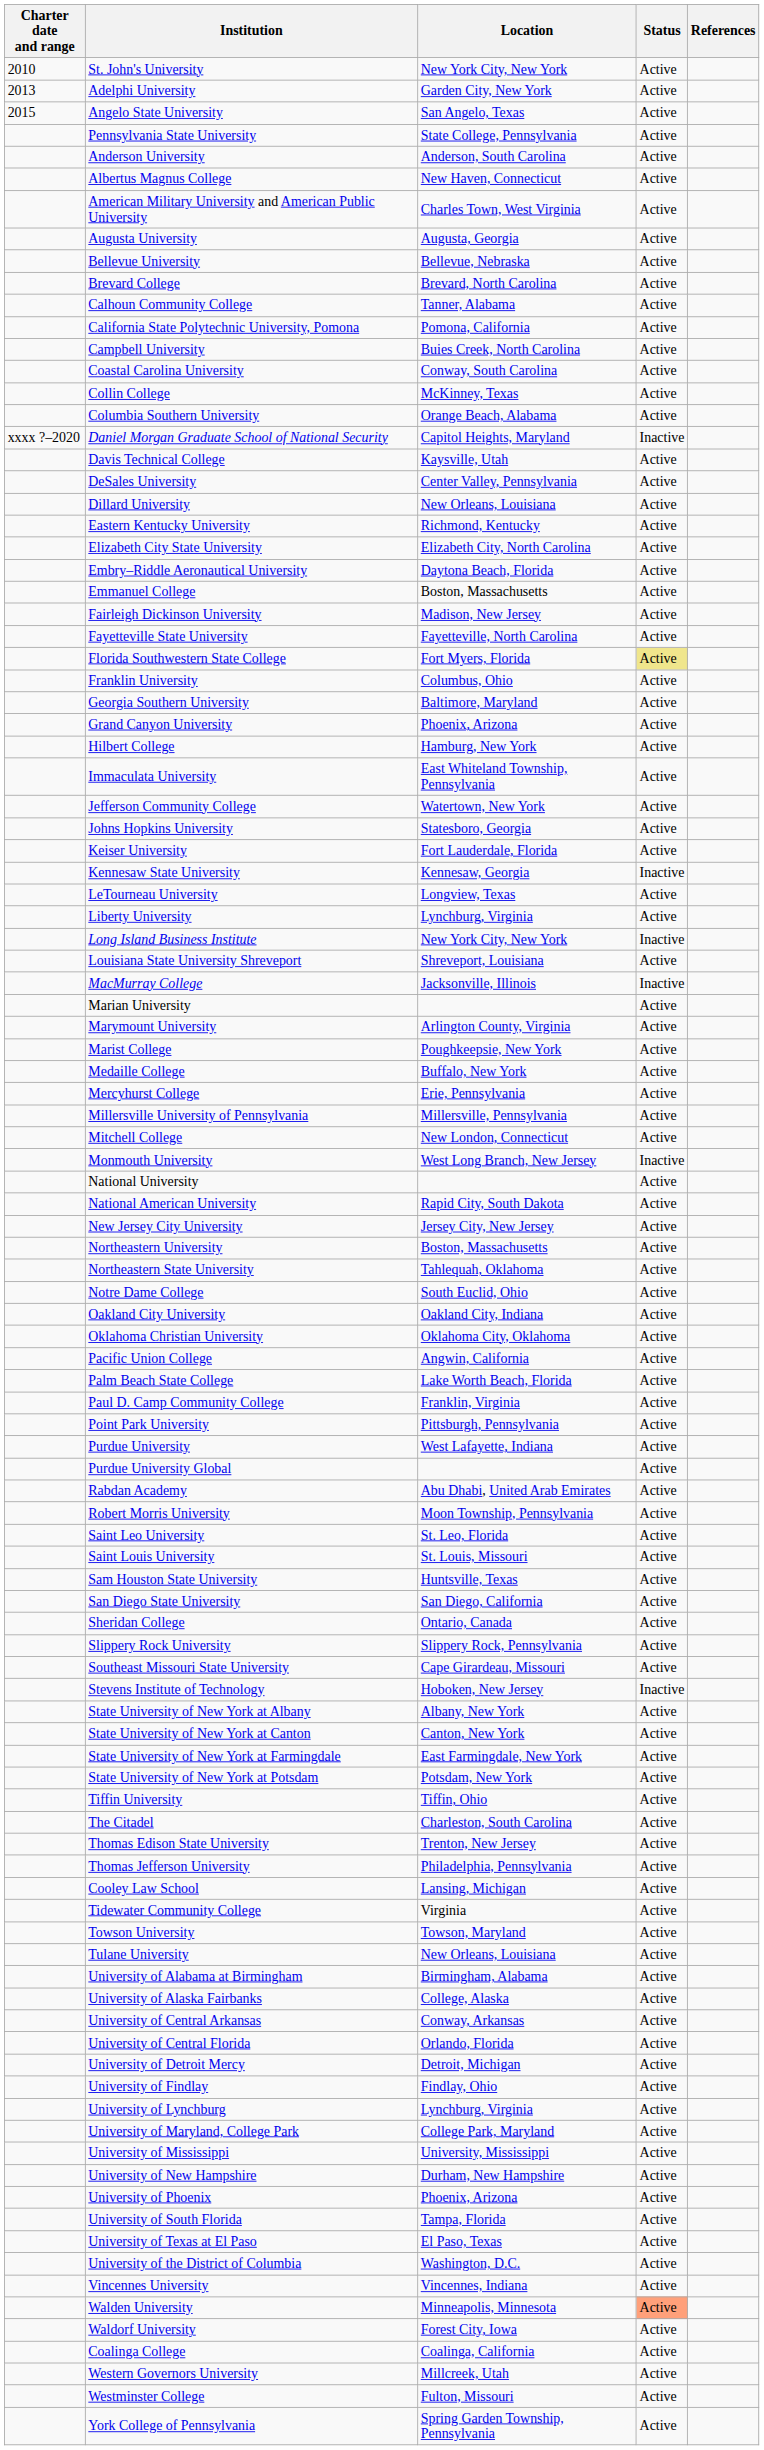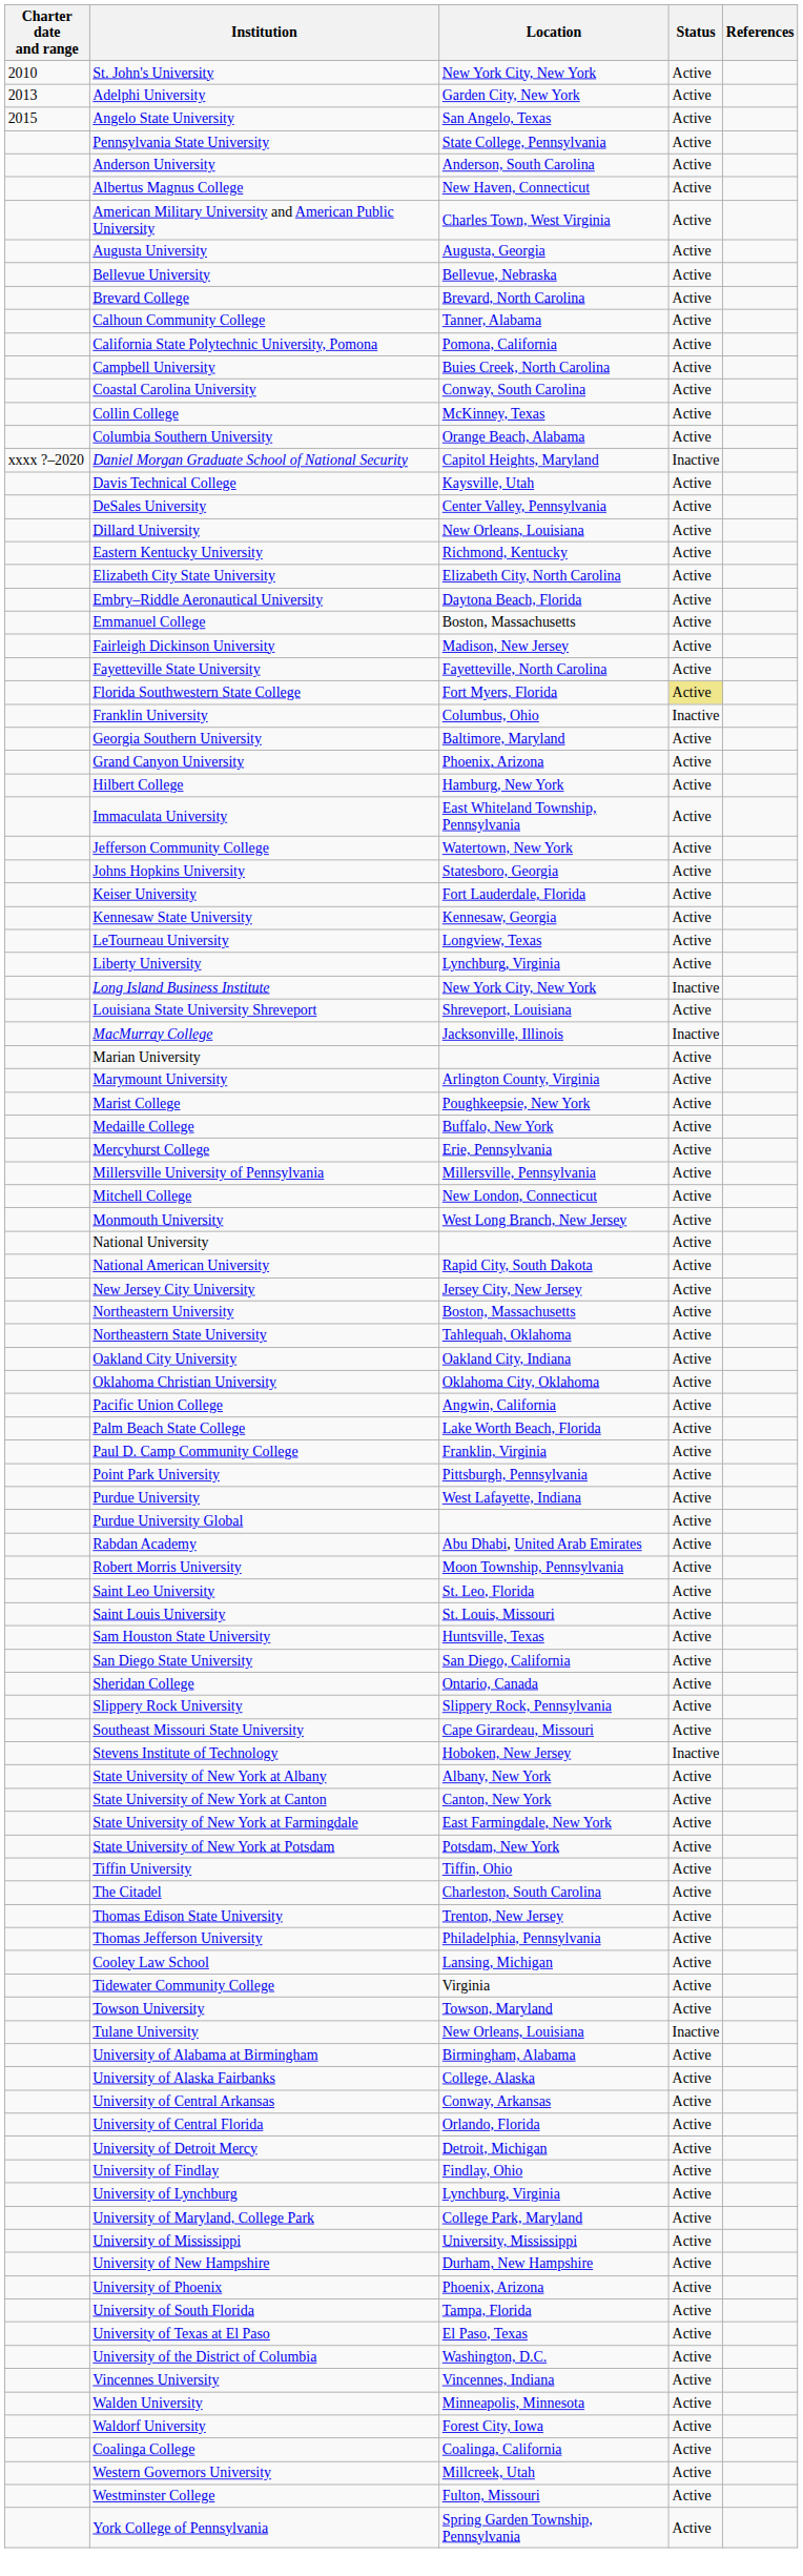 <table class="wikitable">
 <tr>
 <th>Charter date<br>and range</th>
 <th>Institution</th>
 <th>Location</th>
 <th>Status</th>
 <th>References</th>
 </tr>
 <tr>
 <td>2010</td>
 <td><a href='#'>St. John's University</a></td>
 <td><a href='#'>New York City, New York</a></td>
 <td>Active</td>
 <td></td>
 </tr>
 <tr>
 <td>2013</td>
 <td><a href='#'>Adelphi University</a></td>
 <td><a href='#'>Garden City, New York</a></td>
 <td>Active</td>
 <td></td>
 </tr>
 <tr>
 <td>2015</td>
 <td><a href='#'>Angelo State University</a></td>
 <td><a href='#'>San Angelo, Texas</a></td>
 <td>Active</td>
 <td></td>
 </tr>
 <tr>
 <td></td>
 <td><a href='#'>Pennsylvania State University</a></td>
 <td><a href='#'>State College, Pennsylvania</a></td>
 <td>Active</td>
 <td></td>
 </tr>
 <tr>
 <td></td>
 <td><a href='#'>Anderson University</a></td>
 <td><a href='#'>Anderson, South Carolina</a></td>
 <td>Active</td>
 <td></td>
 </tr>
 <tr>
 <td></td>
 <td><a href='#'>Albertus Magnus College</a></td>
 <td><a href='#'>New Haven, Connecticut</a></td>
 <td>Active</td>
 <td></td>
 </tr>
 <tr>
 <td></td>
 <td><a href='#'>American Military University</a> and <a href='#'>American Public University</a></td>
 <td><a href='#'>Charles Town, West Virginia</a></td>
 <td>Active</td>
 <td></td>
 </tr>
 <tr>
 <td></td>
 <td><a href='#'>Augusta University</a></td>
 <td><a href='#'>Augusta, Georgia</a></td>
 <td>Active</td>
 <td></td>
 </tr>
 <tr>
 <td></td>
 <td><a href='#'>Bellevue University</a></td>
 <td><a href='#'>Bellevue, Nebraska</a></td>
 <td>Active</td>
 <td></td>
 </tr>
 <tr>
 <td></td>
 <td><a href='#'>Brevard College</a></td>
 <td><a href='#'>Brevard, North Carolina</a></td>
 <td>Active</td>
 <td></td>
 </tr>
 <tr>
 <td></td>
 <td><a href='#'>Calhoun Community College</a></td>
 <td><a href='#'>Tanner, Alabama</a></td>
 <td>Active</td>
 <td></td>
 </tr>
 <tr>
 <td></td>
 <td><a href='#'>California State Polytechnic University, Pomona</a></td>
 <td><a href='#'>Pomona, California</a></td>
 <td>Active</td>
 <td></td>
 </tr>
 <tr>
 <td></td>
 <td><a href='#'>Campbell University</a></td>
 <td><a href='#'>Buies Creek, North Carolina</a></td>
 <td>Active</td>
 <td></td>
 </tr>
 <tr>
 <td></td>
 <td><a href='#'>Coastal Carolina University</a></td>
 <td><a href='#'>Conway, South Carolina</a></td>
 <td>Active</td>
 <td></td>
 </tr>
 <tr>
 <td></td>
 <td><a href='#'>Collin College</a></td>
 <td><a href='#'>McKinney, Texas</a></td>
 <td>Active</td>
 <td></td>
 </tr>
 <tr>
 <td></td>
 <td><a href='#'>Columbia Southern University</a></td>
 <td><a href='#'>Orange Beach, Alabama</a></td>
 <td>Active</td>
 <td></td>
 </tr>
 <tr>
 <td>xxxx ?–2020</td>
 <td><em><a href='#'>Daniel Morgan Graduate School of National Security</a></em></td>
 <td><a href='#'>Capitol Heights, Maryland</a></td>
 <td>Inactive</td>
 <td></td>
 </tr>
 <tr>
 <td></td>
 <td><a href='#'>Davis Technical College</a></td>
 <td><a href='#'>Kaysville, Utah</a></td>
 <td>Active</td>
 <td></td>
 </tr>
 <tr>
 <td></td>
 <td><a href='#'>DeSales University</a></td>
 <td><a href='#'>Center Valley, Pennsylvania</a></td>
 <td>Active</td>
 <td></td>
 </tr>
 <tr>
 <td></td>
 <td><a href='#'>Dillard University</a></td>
 <td><a href='#'>New Orleans, Louisiana</a></td>
 <td>Active</td>
 <td></td>
 </tr>
 <tr>
 <td></td>
 <td><a href='#'>Eastern Kentucky University</a></td>
 <td><a href='#'>Richmond, Kentucky</a></td>
 <td>Active</td>
 <td></td>
 </tr>
 <tr>
 <td></td>
 <td><a href='#'>Elizabeth City State University</a></td>
 <td><a href='#'>Elizabeth City, North Carolina</a></td>
 <td>Active</td>
 <td></td>
 </tr>
 <tr>
 <td></td>
 <td><a href='#'>Embry–Riddle Aeronautical University</a></td>
 <td><a href='#'>Daytona Beach, Florida</a></td>
 <td>Active</td>
 <td></td>
 </tr>
 <tr>
 <td></td>
 <td><a href='#'>Emmanuel College</a></td>
 <td>Boston, Massachusetts</td>
 <td>Active</td>
 <td></td>
 </tr>
 <tr>
 <td></td>
 <td><a href='#'>Fairleigh Dickinson University</a></td>
 <td><a href='#'>Madison, New Jersey</a></td>
 <td>Active</td>
 <td></td>
 </tr>
 <tr>
 <td></td>
 <td><a href='#'>Fayetteville State University</a></td>
 <td><a href='#'>Fayetteville, North Carolina</a></td>
 <td>Active</td>
 <td></td>
 </tr>
 <tr>
 <td></td>
 <td><a href='#'>Florida Southwestern State College</a></td>
 <td><a href='#'>Fort Myers, Florida</a></td>
 <td style="background: khaki;">Active</td>
 <td></td>
 </tr>
 <tr>
 <td></td>
 <td><a href='#'>Franklin University</a></td>
 <td><a href='#'>Columbus, Ohio</a></td>
-<td>Active</td>
+<td>Inactive</td>
 <td></td>
 </tr>
 <tr>
 <td></td>
 <td><a href='#'>Georgia Southern University</a></td>
 <td><a href='#'>Baltimore, Maryland</a></td>
 <td>Active</td>
 <td></td>
 </tr>
 <tr>
 <td></td>
 <td><a href='#'>Grand Canyon University</a></td>
 <td><a href='#'>Phoenix, Arizona</a></td>
 <td>Active</td>
 <td></td>
 </tr>
 <tr>
 <td></td>
 <td><a href='#'>Hilbert College</a></td>
 <td><a href='#'>Hamburg, New York</a></td>
 <td>Active</td>
 <td></td>
 </tr>
 <tr>
 <td></td>
 <td><a href='#'>Immaculata University</a></td>
 <td><a href='#'>East Whiteland Township, Pennsylvania</a></td>
 <td>Active</td>
 <td></td>
 </tr>
 <tr>
 <td></td>
 <td><a href='#'>Jefferson Community College</a></td>
 <td><a href='#'>Watertown, New York</a></td>
 <td>Active</td>
 <td></td>
 </tr>
 <tr>
 <td></td>
 <td><a href='#'>Johns Hopkins University</a></td>
 <td><a href='#'>Statesboro, Georgia</a></td>
 <td>Active</td>
 <td></td>
 </tr>
 <tr>
 <td></td>
 <td><a href='#'>Keiser University</a></td>
 <td><a href='#'>Fort Lauderdale, Florida</a></td>
 <td>Active</td>
 <td></td>
 </tr>
 <tr>
 <td></td>
 <td><a href='#'>Kennesaw State University</a></td>
 <td><a href='#'>Kennesaw, Georgia</a></td>
-<td>Inactive</td>
+<td>Active</td>
 <td></td>
 </tr>
 <tr>
 <td></td>
 <td><a href='#'>LeTourneau University</a></td>
 <td><a href='#'>Longview, Texas</a></td>
 <td>Active</td>
 <td></td>
 </tr>
 <tr>
 <td></td>
 <td><a href='#'>Liberty University</a></td>
 <td><a href='#'>Lynchburg, Virginia</a></td>
 <td>Active</td>
 <td></td>
 </tr>
 <tr>
 <td></td>
 <td><em><a href='#'>Long Island Business Institute</a></em></td>
 <td><a href='#'>New York City, New York</a></td>
 <td>Inactive</td>
 <td></td>
 </tr>
 <tr>
 <td></td>
 <td><a href='#'>Louisiana State University Shreveport</a></td>
 <td><a href='#'>Shreveport, Louisiana</a></td>
 <td>Active</td>
 <td></td>
 </tr>
 <tr>
 <td></td>
 <td><em><a href='#'>MacMurray College</a></em></td>
 <td><a href='#'>Jacksonville, Illinois</a></td>
 <td>Inactive</td>
 <td></td>
 </tr>
 <tr>
 <td></td>
 <td>Marian University</td>
 <td></td>
 <td>Active</td>
 <td></td>
 </tr>
 <tr>
 <td></td>
 <td><a href='#'>Marymount University</a></td>
 <td><a href='#'>Arlington County, Virginia</a></td>
 <td>Active</td>
 <td></td>
 </tr>
 <tr>
 <td></td>
 <td><a href='#'>Marist College</a></td>
 <td><a href='#'>Poughkeepsie, New York</a></td>
 <td>Active</td>
 <td></td>
 </tr>
 <tr>
 <td></td>
 <td><a href='#'>Medaille College</a></td>
 <td><a href='#'>Buffalo, New York</a></td>
 <td>Active</td>
 <td></td>
 </tr>
 <tr>
 <td></td>
 <td><a href='#'>Mercyhurst College</a></td>
 <td><a href='#'>Erie, Pennsylvania</a></td>
 <td>Active</td>
 <td></td>
 </tr>
 <tr>
 <td></td>
 <td><a href='#'>Millersville University of Pennsylvania</a></td>
 <td><a href='#'>Millersville, Pennsylvania</a></td>
 <td>Active</td>
 <td></td>
 </tr>
 <tr>
 <td></td>
 <td><a href='#'>Mitchell College</a></td>
 <td><a href='#'>New London, Connecticut</a></td>
 <td>Active</td>
 <td></td>
 </tr>
 <tr>
 <td></td>
 <td><a href='#'>Monmouth University</a></td>
 <td><a href='#'>West Long Branch, New Jersey</a></td>
-<td>Inactive</td>
+<td>Active</td>
 <td></td>
 </tr>
 <tr>
 <td></td>
 <td>National University</td>
 <td></td>
 <td>Active</td>
 <td></td>
 </tr>
 <tr>
 <td></td>
 <td><a href='#'>National American University</a></td>
 <td><a href='#'>Rapid City, South Dakota</a></td>
 <td>Active</td>
 <td></td>
 </tr>
 <tr>
 <td></td>
 <td><a href='#'>New Jersey City University</a></td>
 <td><a href='#'>Jersey City, New Jersey</a></td>
 <td>Active</td>
 <td></td>
 </tr>
 <tr>
 <td></td>
 <td><a href='#'>Northeastern University</a></td>
 <td><a href='#'>Boston, Massachusetts</a></td>
 <td>Active</td>
 <td></td>
 </tr>
 <tr>
 <td></td>
 <td><a href='#'>Northeastern State University</a></td>
 <td><a href='#'>Tahlequah, Oklahoma</a></td>
-<td>Active</td>
-<td></td>
-</tr>
-<tr>
-<td></td>
-<td><a href='#'>Notre Dame College</a></td>
-<td><a href='#'>South Euclid, Ohio</a></td>
 <td>Active</td>
 <td></td>
 </tr>
 <tr>
 <td></td>
 <td><a href='#'>Oakland City University</a></td>
 <td><a href='#'>Oakland City, Indiana</a></td>
 <td>Active</td>
 <td></td>
 </tr>
 <tr>
 <td></td>
 <td><a href='#'>Oklahoma Christian University</a></td>
 <td><a href='#'>Oklahoma City, Oklahoma</a></td>
 <td>Active</td>
 <td></td>
 </tr>
 <tr>
 <td></td>
 <td><a href='#'>Pacific Union College</a></td>
 <td><a href='#'>Angwin, California</a></td>
 <td>Active</td>
 <td></td>
 </tr>
 <tr>
 <td></td>
 <td><a href='#'>Palm Beach State College</a></td>
 <td><a href='#'>Lake Worth Beach, Florida</a></td>
 <td>Active</td>
 <td></td>
 </tr>
 <tr>
 <td></td>
 <td><a href='#'>Paul D. Camp Community College</a></td>
 <td><a href='#'>Franklin, Virginia</a></td>
 <td>Active</td>
 <td></td>
 </tr>
 <tr>
 <td></td>
 <td><a href='#'>Point Park University</a></td>
 <td><a href='#'>Pittsburgh, Pennsylvania</a></td>
 <td>Active</td>
 <td></td>
 </tr>
 <tr>
 <td></td>
 <td><a href='#'>Purdue University</a></td>
 <td><a href='#'>West Lafayette, Indiana</a></td>
 <td>Active</td>
 <td></td>
 </tr>
 <tr>
 <td></td>
 <td><a href='#'>Purdue University Global</a></td>
 <td></td>
 <td>Active</td>
 <td></td>
 </tr>
 <tr>
 <td></td>
 <td><a href='#'>Rabdan Academy</a></td>
 <td><a href='#'>Abu Dhabi</a>, <a href='#'>United Arab Emirates</a></td>
 <td>Active</td>
 <td></td>
 </tr>
 <tr>
 <td></td>
 <td><a href='#'>Robert Morris University</a></td>
 <td><a href='#'>Moon Township, Pennsylvania</a></td>
 <td>Active</td>
 <td></td>
 </tr>
 <tr>
 <td></td>
 <td><a href='#'>Saint Leo University</a></td>
 <td><a href='#'>St. Leo, Florida</a></td>
 <td>Active</td>
 <td></td>
 </tr>
 <tr>
 <td></td>
 <td><a href='#'>Saint Louis University</a></td>
 <td><a href='#'>St. Louis, Missouri</a></td>
 <td>Active</td>
 <td></td>
 </tr>
 <tr>
 <td></td>
 <td><a href='#'>Sam Houston State University</a></td>
 <td><a href='#'>Huntsville, Texas</a></td>
 <td>Active</td>
 <td></td>
 </tr>
 <tr>
 <td></td>
 <td><a href='#'>San Diego State University</a></td>
 <td><a href='#'>San Diego, California</a></td>
 <td>Active</td>
 <td></td>
 </tr>
 <tr>
 <td></td>
 <td><a href='#'>Sheridan College</a></td>
 <td><a href='#'>Ontario, Canada</a></td>
 <td>Active</td>
 <td></td>
 </tr>
 <tr>
 <td></td>
 <td><a href='#'>Slippery Rock University</a></td>
 <td><a href='#'>Slippery Rock, Pennsylvania</a></td>
 <td>Active</td>
 <td></td>
 </tr>
 <tr>
 <td></td>
 <td><a href='#'>Southeast Missouri State University</a></td>
 <td><a href='#'>Cape Girardeau, Missouri</a></td>
 <td>Active</td>
 <td></td>
 </tr>
 <tr>
 <td></td>
 <td><a href='#'>Stevens Institute of Technology</a></td>
 <td><a href='#'>Hoboken, New Jersey</a></td>
 <td>Inactive</td>
 <td></td>
 </tr>
 <tr>
 <td></td>
 <td><a href='#'>State University of New York at Albany</a></td>
 <td><a href='#'>Albany, New York</a></td>
 <td>Active</td>
 <td></td>
 </tr>
 <tr>
 <td></td>
 <td><a href='#'>State University of New York at Canton</a></td>
 <td><a href='#'>Canton, New York</a></td>
 <td>Active</td>
 <td></td>
 </tr>
 <tr>
 <td></td>
 <td><a href='#'>State University of New York at Farmingdale</a></td>
 <td><a href='#'>East Farmingdale, New York</a></td>
 <td>Active</td>
 <td></td>
 </tr>
 <tr>
 <td></td>
 <td><a href='#'>State University of New York at Potsdam</a></td>
 <td><a href='#'>Potsdam, New York</a></td>
 <td>Active</td>
 <td></td>
 </tr>
 <tr>
 <td></td>
 <td><a href='#'>Tiffin University</a></td>
 <td><a href='#'>Tiffin, Ohio</a></td>
 <td>Active</td>
 <td></td>
 </tr>
 <tr>
 <td></td>
 <td><a href='#'>The Citadel</a></td>
 <td><a href='#'>Charleston, South Carolina</a></td>
 <td>Active</td>
 <td></td>
 </tr>
 <tr>
 <td></td>
 <td><a href='#'>Thomas Edison State University</a></td>
 <td><a href='#'>Trenton, New Jersey</a></td>
 <td>Active</td>
 <td></td>
 </tr>
 <tr>
 <td></td>
 <td><a href='#'>Thomas Jefferson University</a></td>
 <td><a href='#'>Philadelphia, Pennsylvania</a></td>
 <td>Active</td>
 <td></td>
 </tr>
 <tr>
 <td></td>
 <td><a href='#'>Cooley Law School</a></td>
 <td><a href='#'>Lansing, Michigan</a></td>
 <td>Active</td>
 <td></td>
 </tr>
 <tr>
 <td></td>
 <td><a href='#'>Tidewater Community College</a></td>
 <td>Virginia</td>
 <td>Active</td>
 <td></td>
 </tr>
 <tr>
 <td></td>
 <td><a href='#'>Towson University</a></td>
 <td><a href='#'>Towson, Maryland</a></td>
 <td>Active</td>
 <td></td>
 </tr>
 <tr>
 <td></td>
 <td><a href='#'>Tulane University</a></td>
 <td><a href='#'>New Orleans, Louisiana</a></td>
-<td>Active</td>
+<td>Inactive</td>
 <td></td>
 </tr>
 <tr>
 <td></td>
 <td><a href='#'>University of Alabama at Birmingham</a></td>
 <td><a href='#'>Birmingham, Alabama</a></td>
 <td>Active</td>
 <td></td>
 </tr>
 <tr>
 <td></td>
 <td><a href='#'>University of Alaska Fairbanks</a></td>
 <td><a href='#'>College, Alaska</a></td>
 <td>Active</td>
 <td></td>
 </tr>
 <tr>
 <td></td>
 <td><a href='#'>University of Central Arkansas</a></td>
 <td><a href='#'>Conway, Arkansas</a></td>
 <td>Active</td>
 <td></td>
 </tr>
 <tr>
 <td></td>
 <td><a href='#'>University of Central Florida</a></td>
 <td><a href='#'>Orlando, Florida</a></td>
 <td>Active</td>
 <td></td>
 </tr>
 <tr>
 <td></td>
 <td><a href='#'>University of Detroit Mercy</a></td>
 <td><a href='#'>Detroit, Michigan</a></td>
 <td>Active</td>
 <td></td>
 </tr>
 <tr>
 <td></td>
 <td><a href='#'>University of Findlay</a></td>
 <td><a href='#'>Findlay, Ohio</a></td>
 <td>Active</td>
 <td></td>
 </tr>
 <tr>
 <td></td>
 <td><a href='#'>University of Lynchburg</a></td>
 <td><a href='#'>Lynchburg, Virginia</a></td>
 <td>Active</td>
 <td></td>
 </tr>
 <tr>
 <td></td>
 <td><a href='#'>University of Maryland, College Park</a></td>
 <td><a href='#'>College Park, Maryland</a></td>
 <td>Active</td>
 <td></td>
 </tr>
 <tr>
 <td></td>
 <td><a href='#'>University of Mississippi</a></td>
 <td><a href='#'>University, Mississippi</a></td>
 <td>Active</td>
 <td></td>
 </tr>
 <tr>
 <td></td>
 <td><a href='#'>University of New Hampshire</a></td>
 <td><a href='#'>Durham, New Hampshire</a></td>
 <td>Active</td>
 <td></td>
 </tr>
 <tr>
 <td></td>
 <td><a href='#'>University of Phoenix</a></td>
 <td><a href='#'>Phoenix, Arizona</a></td>
 <td>Active</td>
 <td></td>
 </tr>
 <tr>
 <td></td>
 <td><a href='#'>University of South Florida</a></td>
 <td><a href='#'>Tampa, Florida</a></td>
 <td>Active</td>
 <td></td>
 </tr>
 <tr>
 <td></td>
 <td><a href='#'>University of Texas at El Paso</a></td>
 <td><a href='#'>El Paso, Texas</a></td>
 <td>Active</td>
 <td></td>
 </tr>
 <tr>
 <td></td>
 <td><a href='#'>University of the District of Columbia</a></td>
 <td><a href='#'>Washington, D.C.</a></td>
 <td>Active</td>
 <td></td>
 </tr>
 <tr>
 <td></td>
 <td><a href='#'>Vincennes University</a></td>
 <td><a href='#'>Vincennes, Indiana</a></td>
 <td>Active</td>
 <td></td>
 </tr>
 <tr>
 <td></td>
 <td><a href='#'>Walden University</a></td>
 <td><a href='#'>Minneapolis, Minnesota</a></td>
-<td style="background: lightsalmon;">Active</td>
+<td>Active</td>
 <td></td>
 </tr>
 <tr>
 <td></td>
 <td><a href='#'>Waldorf University</a></td>
 <td><a href='#'>Forest City, Iowa</a></td>
 <td>Active</td>
 <td></td>
 </tr>
 <tr>
 <td></td>
 <td><a href='#'>Coalinga College</a></td>
 <td><a href='#'>Coalinga, California</a></td>
 <td>Active</td>
 <td></td>
 </tr>
 <tr>
 <td></td>
 <td><a href='#'>Western Governors University</a></td>
 <td><a href='#'>Millcreek, Utah</a></td>
 <td>Active</td>
 <td></td>
 </tr>
 <tr>
 <td></td>
 <td><a href='#'>Westminster College</a></td>
 <td><a href='#'>Fulton, Missouri</a></td>
 <td>Active</td>
 <td></td>
 </tr>
 <tr>
 <td></td>
 <td><a href='#'>York College of Pennsylvania</a></td>
 <td><a href='#'>Spring Garden Township, Pennsylvania</a></td>
 <td>Active</td>
 <td></td>
 </tr>
 </table>
